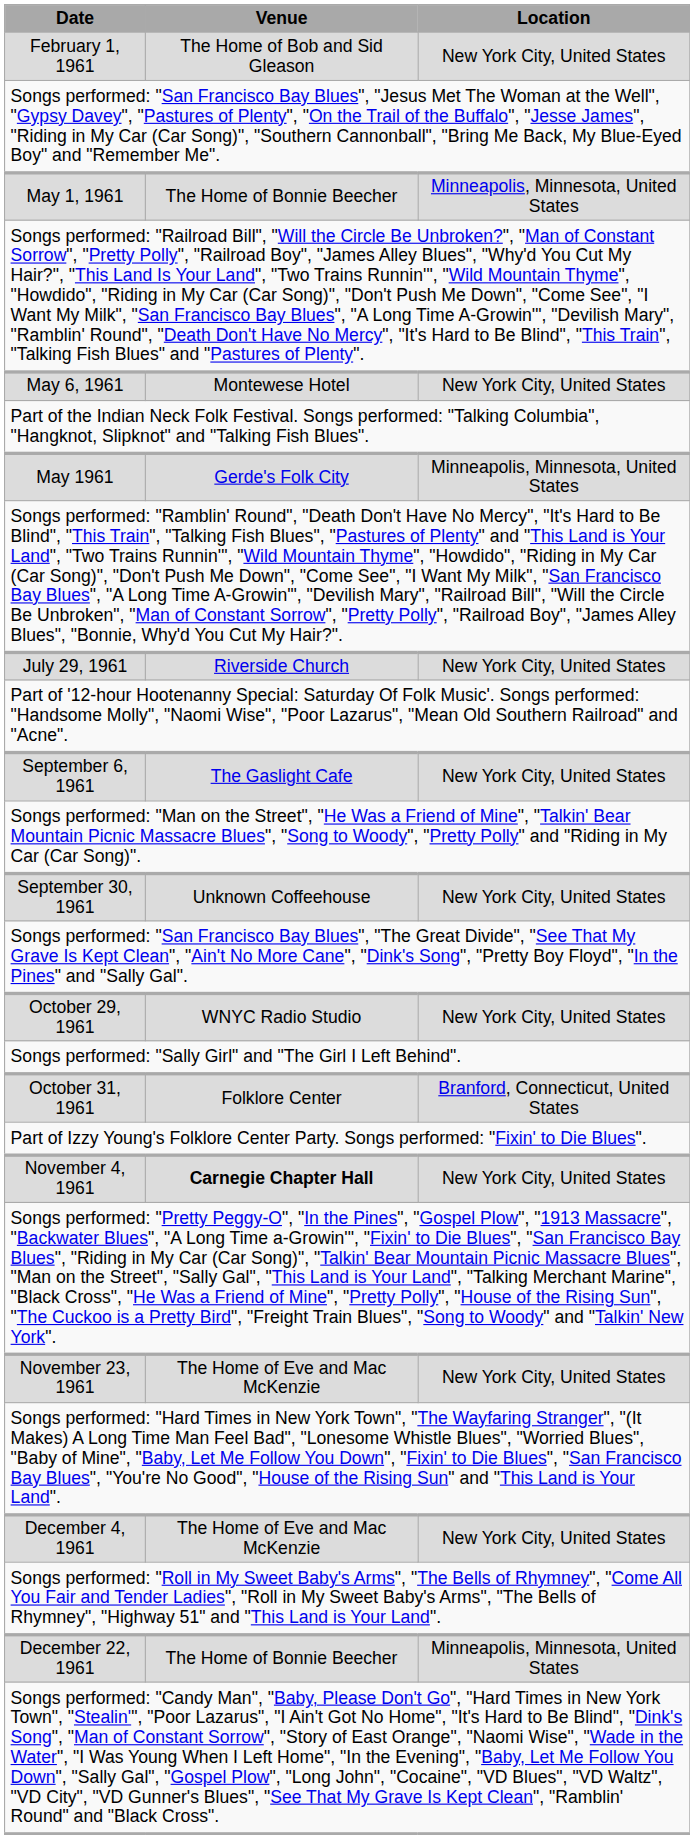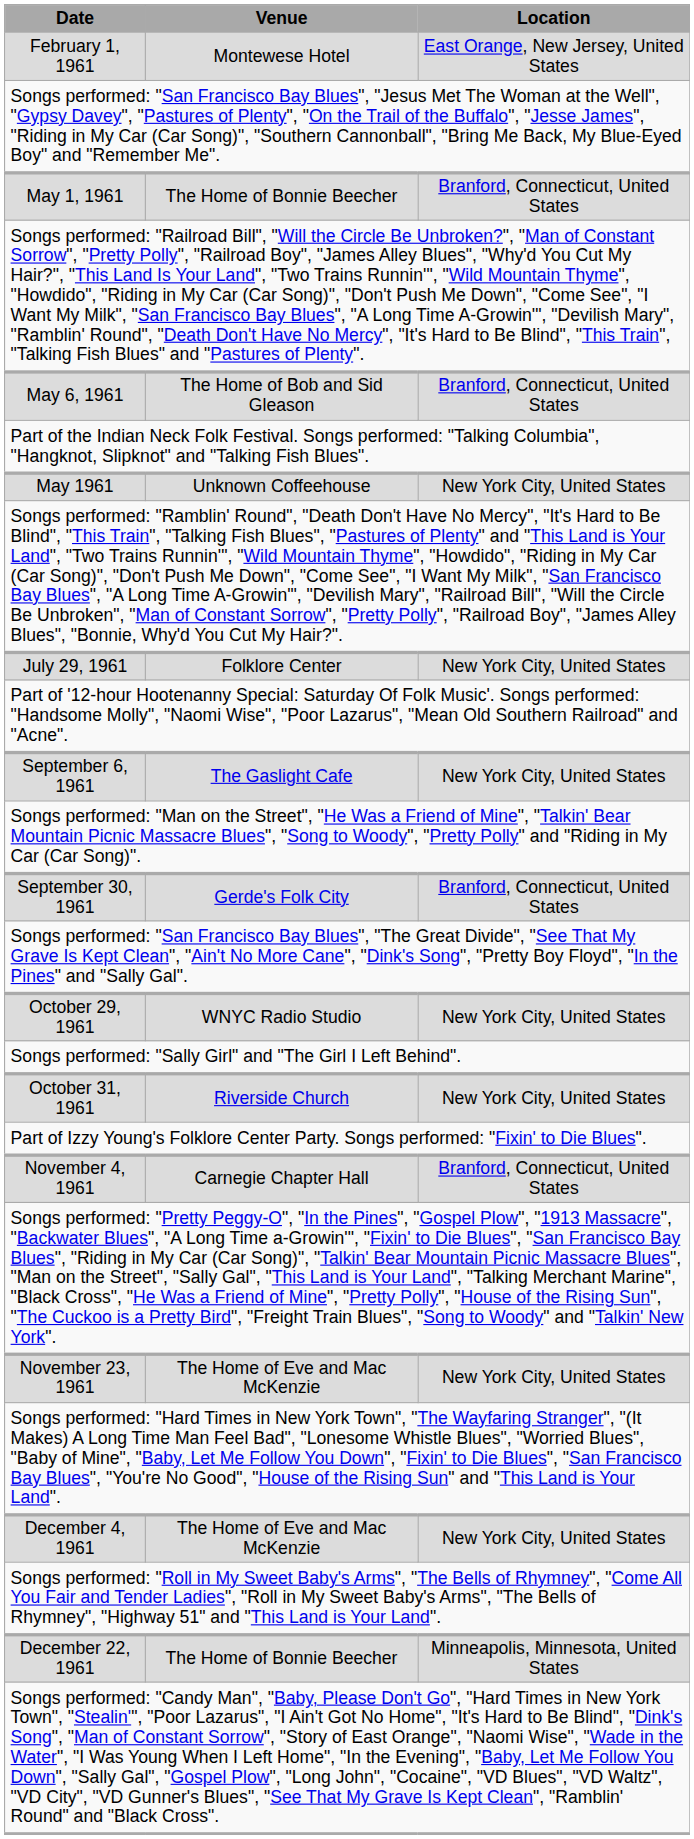 <table class="wikitable" style="width:100%; text-align:center;">
 <tr>
 <th style="width:100px; background:darkGrey;">Date</th>
 <th style="width:200px; background:darkGrey;">Venue</th>
 <th style="width:200px; background:darkGrey;">Location</th>
 </tr>
 <tr style="background:#DCDCDC;">
 <td>February 1, 1961</td>
-<td>The Home of Bob and Sid Gleason</td>
-<td>New York City, United States</td>
+<td>Montewese Hotel</td>
+<td><a href='#'>East Orange</a>, New Jersey, United States</td>
 </tr>
 <tr>
 <td colspan="5" style="border-bottom-width:3px; padding:5px; text-align:left;">Songs performed: "<a href='#'>San Francisco Bay Blues</a>", "Jesus Met The Woman at the Well", "<a href='#'>Gypsy Davey</a>", "<a href='#'>Pastures of Plenty</a>", "<a href='#'>On the Trail of the Buffalo</a>", "<a href='#'>Jesse James</a>", "Riding in My Car (Car Song)", "Southern Cannonball", "Bring Me Back, My Blue-Eyed Boy" and "Remember Me".</td>
 </tr>
 <tr>
 </tr>
 <tr style="background:#DCDCDC;">
 <td>May 1, 1961</td>
 <td>The Home of Bonnie Beecher</td>
-<td><a href='#'>Minneapolis</a>, Minnesota, United States</td>
+<td><a href='#'>Branford</a>, Connecticut, United States</td>
 </tr>
 <tr>
 <td colspan="5" style="border-bottom-width:3px; padding:5px; text-align:left;">Songs performed: "Railroad Bill", "<a href='#'>Will the Circle Be Unbroken?</a>", "<a href='#'>Man of Constant Sorrow</a>", "<a href='#'>Pretty Polly</a>", "Railroad Boy", "James Alley Blues", "Why'd You Cut My Hair?", "<a href='#'>This Land Is Your Land</a>", "Two Trains Runnin'", "<a href='#'>Wild Mountain Thyme</a>", "Howdido", "Riding in My Car (Car Song)", "Don't Push Me Down", "Come See", "I Want My Milk", "<a href='#'>San Francisco Bay Blues</a>", "A Long Time A-Growin'", "Devilish Mary", "Ramblin' Round", "<a href='#'>Death Don't Have No Mercy</a>", "It's Hard to Be Blind", "<a href='#'>This Train</a>", "Talking Fish Blues" and "<a href='#'>Pastures of Plenty</a>".</td>
 </tr>
 <tr>
 </tr>
 <tr style="background:#DCDCDC;">
 <td>May 6, 1961</td>
-<td>Montewese Hotel</td>
-<td>New York City, United States</td>
+<td>The Home of Bob and Sid Gleason</td>
+<td><a href='#'>Branford</a>, Connecticut, United States</td>
 </tr>
 <tr>
 <td colspan="5" style="border-bottom-width:3px; padding:5px; text-align:left;">Part of the Indian Neck Folk Festival. Songs performed: "Talking Columbia", "Hangknot, Slipknot" and "Talking Fish Blues".</td>
 </tr>
 <tr>
 </tr>
 <tr style="background:#DCDCDC;">
 <td>May 1961</td>
-<td><a href='#'>Gerde's Folk City</a></td>
-<td>Minneapolis, Minnesota, United States</td>
+<td>Unknown Coffeehouse</td>
+<td>New York City, United States</td>
 </tr>
 <tr>
 <td colspan="5" style="border-bottom-width:3px; padding:5px; text-align:left;">Songs performed: "Ramblin' Round", "Death Don't Have No Mercy", "It's Hard to Be Blind", "<a href='#'>This Train</a>", "Talking Fish Blues", "<a href='#'>Pastures of Plenty</a>" and "<a href='#'>This Land is Your Land</a>", "Two Trains Runnin'", "<a href='#'>Wild Mountain Thyme</a>", "Howdido", "Riding in My Car (Car Song)", "Don't Push Me Down", "Come See", "I Want My Milk", "<a href='#'>San Francisco Bay Blues</a>", "A Long Time A-Growin'", "Devilish Mary", "Railroad Bill", "Will the Circle Be Unbroken", "<a href='#'>Man of Constant Sorrow</a>", "<a href='#'>Pretty Polly</a>", "Railroad Boy", "James Alley Blues", "Bonnie, Why'd You Cut My Hair?".</td>
 </tr>
 <tr>
 </tr>
 <tr style="background:#DCDCDC;">
 <td>July 29, 1961</td>
-<td><a href='#'>Riverside Church</a></td>
+<td>Folklore Center</td>
 <td>New York City, United States</td>
 </tr>
 <tr>
 <td colspan="5" style="border-bottom-width:3px; padding:5px; text-align:left;">Part of '12-hour Hootenanny Special: Saturday Of Folk Music'. Songs performed: "Handsome Molly", "Naomi Wise", "Poor Lazarus", "Mean Old Southern Railroad" and "Acne".</td>
 </tr>
 <tr>
 </tr>
 <tr style="background:#DCDCDC;">
 <td>September 6, 1961</td>
 <td><a href='#'>The Gaslight Cafe</a></td>
 <td>New York City, United States</td>
 </tr>
 <tr>
 <td colspan="5" style="border-bottom-width:3px; padding:5px; text-align:left;">Songs performed: "Man on the Street", "<a href='#'>He Was a Friend of Mine</a>", "<a href='#'>Talkin' Bear Mountain Picnic Massacre Blues</a>", "<a href='#'>Song to Woody</a>", "<a href='#'>Pretty Polly</a>" and "Riding in My Car (Car Song)".</td>
 </tr>
 <tr>
 </tr>
 <tr style="background:#DCDCDC;">
 <td>September 30, 1961</td>
-<td>Unknown Coffeehouse</td>
-<td>New York City, United States</td>
+<td><a href='#'>Gerde's Folk City</a></td>
+<td><a href='#'>Branford</a>, Connecticut, United States</td>
 </tr>
 <tr>
 <td colspan="5" style="border-bottom-width:3px; padding:5px; text-align:left;">Songs performed: "<a href='#'>San Francisco Bay Blues</a>", "The Great Divide", "<a href='#'>See That My Grave Is Kept Clean</a>", "<a href='#'>Ain't No More Cane</a>", "<a href='#'>Dink's Song</a>", "Pretty Boy Floyd", "<a href='#'>In the Pines</a>" and "Sally Gal".</td>
 </tr>
 <tr>
 </tr>
 <tr style="background:#DCDCDC;">
 <td>October 29, 1961</td>
 <td>WNYC Radio Studio</td>
 <td>New York City, United States</td>
 </tr>
 <tr>
 <td colspan="5" style="border-bottom-width:3px; padding:5px; text-align:left;">Songs performed: "Sally Girl" and "The Girl I Left Behind".</td>
 </tr>
 <tr>
 </tr>
 <tr style="background:#DCDCDC;">
 <td>October 31, 1961</td>
-<td>Folklore Center</td>
-<td><a href='#'>Branford</a>, Connecticut, United States</td>
+<td><a href='#'>Riverside Church</a></td>
+<td>New York City, United States</td>
 </tr>
 <tr>
 <td colspan="5" style="border-bottom-width:3px; padding:5px; text-align:left;">Part of Izzy Young's Folklore Center Party. Songs performed: "<a href='#'>Fixin' to Die Blues</a>".</td>
 </tr>
 <tr>
 </tr>
 <tr style="background:#DCDCDC;">
 <td>November 4, 1961</td>
-<td><strong>Carnegie Chapter Hall</strong></td>
-<td>New York City, United States</td>
+<td>Carnegie Chapter Hall</td>
+<td><a href='#'>Branford</a>, Connecticut, United States</td>
 </tr>
 <tr>
 <td colspan="5" style="border-bottom-width:3px; padding:5px; text-align:left;">Songs performed: "<a href='#'>Pretty Peggy-O</a>", "<a href='#'>In the Pines</a>", "<a href='#'>Gospel Plow</a>", "<a href='#'>1913 Massacre</a>", "<a href='#'>Backwater Blues</a>", "A Long Time a-Growin'", "<a href='#'>Fixin' to Die Blues</a>", "<a href='#'>San Francisco Bay Blues</a>", "Riding in My Car (Car Song)", "<a href='#'>Talkin' Bear Mountain Picnic Massacre Blues</a>", "Man on the Street", "Sally Gal", "<a href='#'>This Land is Your Land</a>", "Talking Merchant Marine", "Black Cross", "<a href='#'>He Was a Friend of Mine</a>", "<a href='#'>Pretty Polly</a>", "<a href='#'>House of the Rising Sun</a>", "<a href='#'>The Cuckoo is a Pretty Bird</a>", "Freight Train Blues", "<a href='#'>Song to Woody</a>" and "<a href='#'>Talkin' New York</a>".</td>
 </tr>
 <tr>
 </tr>
 <tr style="background:#DCDCDC;">
 <td>November 23, 1961</td>
 <td>The Home of Eve and Mac McKenzie</td>
 <td>New York City, United States</td>
 </tr>
 <tr>
 <td colspan="5" style="border-bottom-width:3px; padding:5px; text-align:left;">Songs performed: "Hard Times in New York Town", "<a href='#'>The Wayfaring Stranger</a>", "(It Makes) A Long Time Man Feel Bad", "Lonesome Whistle Blues", "Worried Blues", "Baby of Mine", "<a href='#'>Baby, Let Me Follow You Down</a>", "<a href='#'>Fixin' to Die Blues</a>", "<a href='#'>San Francisco Bay Blues</a>", "You're No Good", "<a href='#'>House of the Rising Sun</a>" and "<a href='#'>This Land is Your Land</a>".</td>
 </tr>
 <tr>
 </tr>
 <tr style="background:#DCDCDC;">
 <td>December 4, 1961</td>
 <td>The Home of Eve and Mac McKenzie</td>
 <td>New York City, United States</td>
 </tr>
 <tr>
 <td colspan="5" style="border-bottom-width:3px; padding:5px; text-align:left;">Songs performed: "<a href='#'>Roll in My Sweet Baby's Arms</a>", "<a href='#'>The Bells of Rhymney</a>", "<a href='#'>Come All You Fair and Tender Ladies</a>", "Roll in My Sweet Baby's Arms", "The Bells of Rhymney", "Highway 51" and "<a href='#'>This Land is Your Land</a>".</td>
 </tr>
 <tr>
 </tr>
 <tr style="background:#DCDCDC;">
 <td>December 22, 1961</td>
 <td>The Home of Bonnie Beecher</td>
 <td>Minneapolis, Minnesota, United States</td>
 </tr>
 <tr>
 <td colspan="5" style="border-bottom-width:3px; padding:5px; text-align:left;">Songs performed: "Candy Man", "<a href='#'>Baby, Please Don't Go</a>", "Hard Times in New York Town", "<a href='#'>Stealin'</a>", "Poor Lazarus", "I Ain't Got No Home", "It's Hard to Be Blind", "<a href='#'>Dink's Song</a>", "<a href='#'>Man of Constant Sorrow</a>", "Story of East Orange", "Naomi Wise", "<a href='#'>Wade in the Water</a>", "I Was Young When I Left Home", "In the Evening", "<a href='#'>Baby, Let Me Follow You Down</a>", "Sally Gal", "<a href='#'>Gospel Plow</a>", "Long John", "Cocaine", "VD Blues", "VD Waltz", "VD City", "VD Gunner's Blues", "<a href='#'>See That My Grave Is Kept Clean</a>", "Ramblin' Round" and "Black Cross".</td>
 </tr>
 <tr>
 </tr>
 </table>
